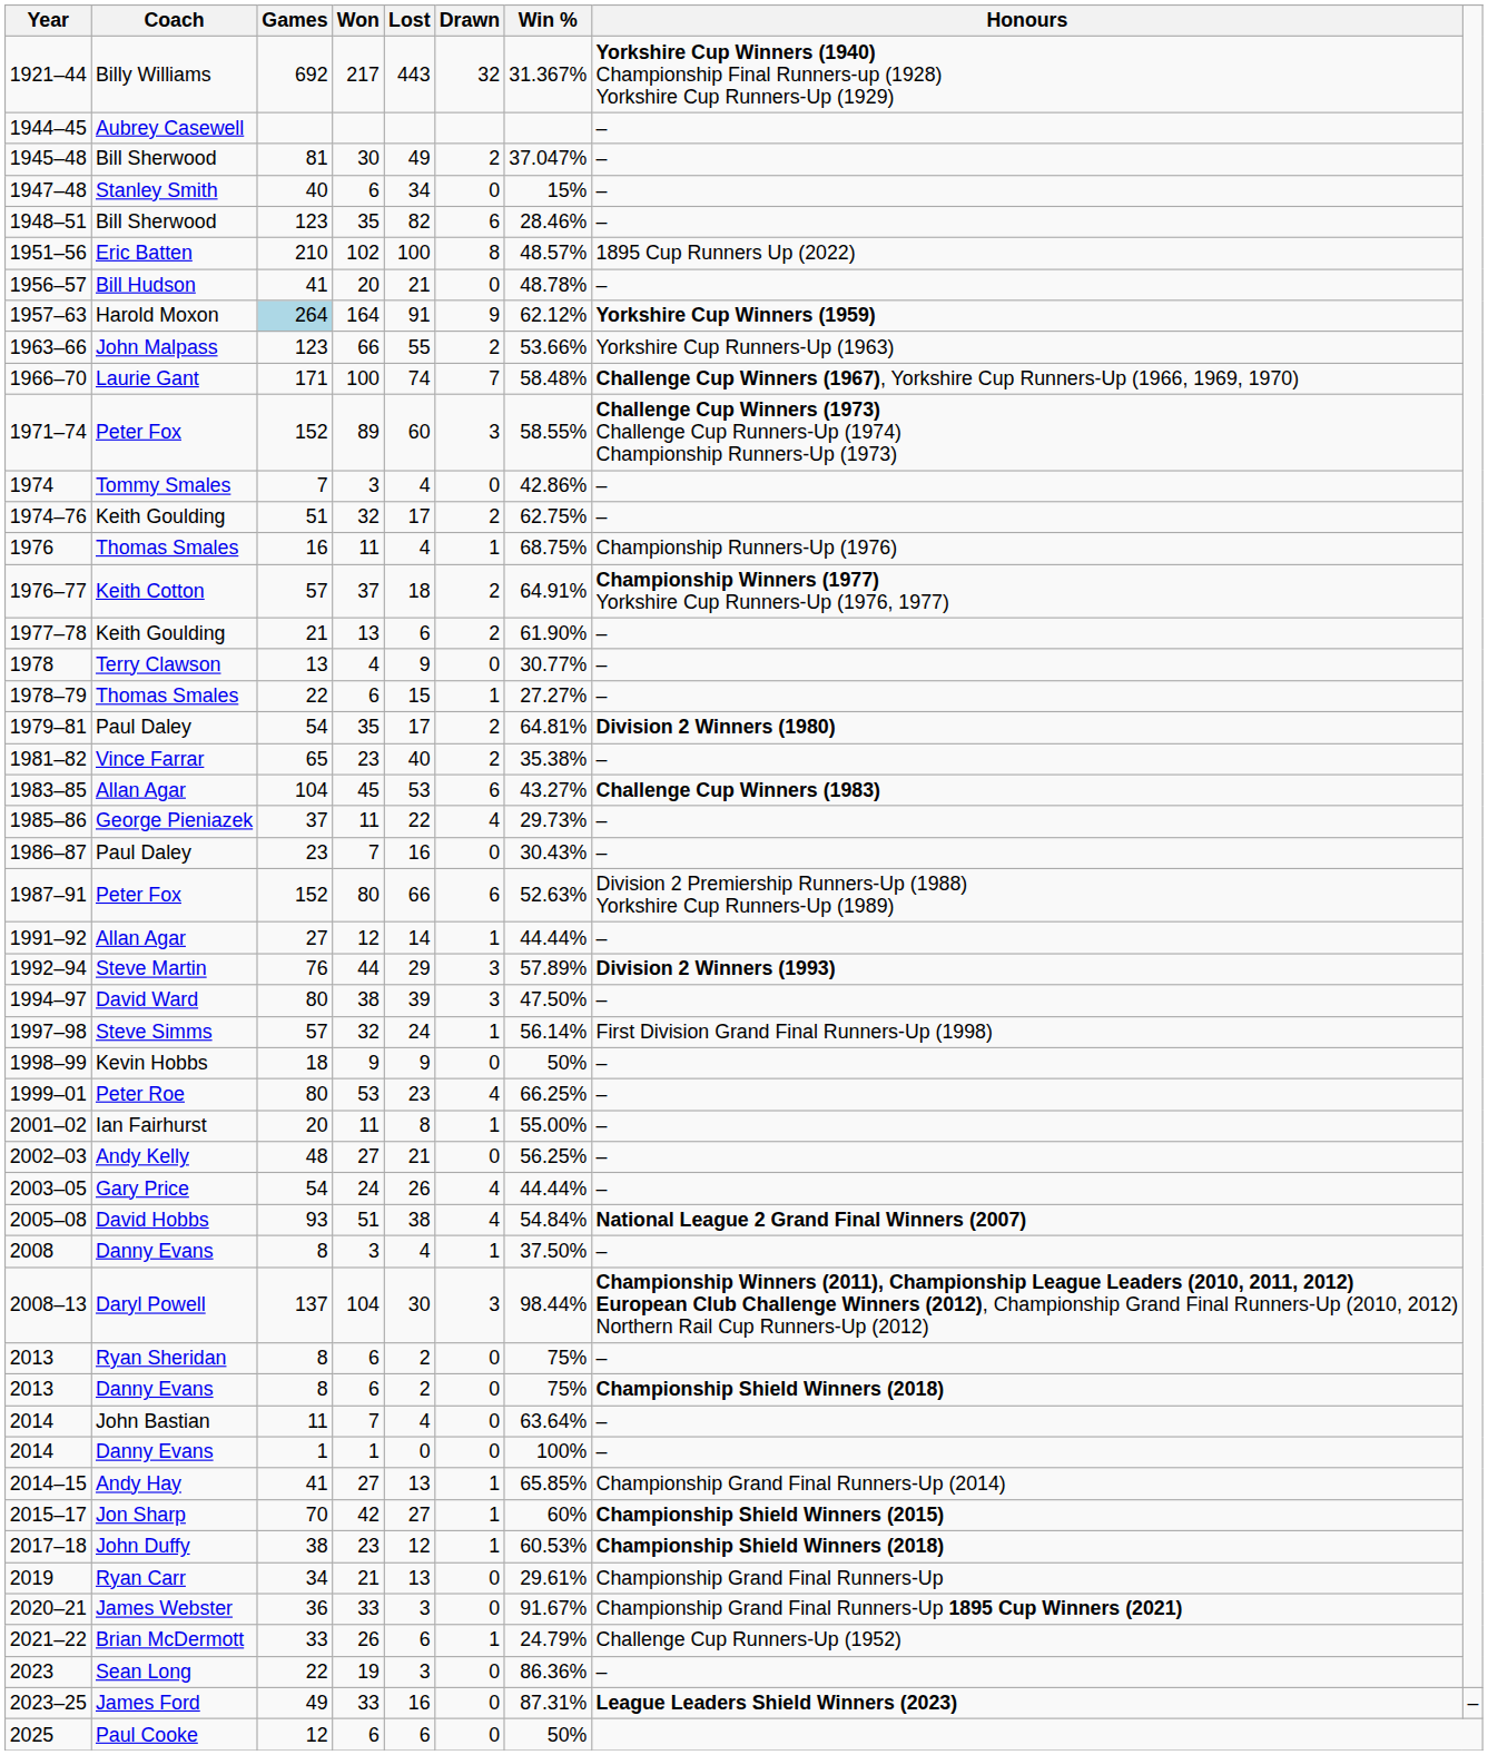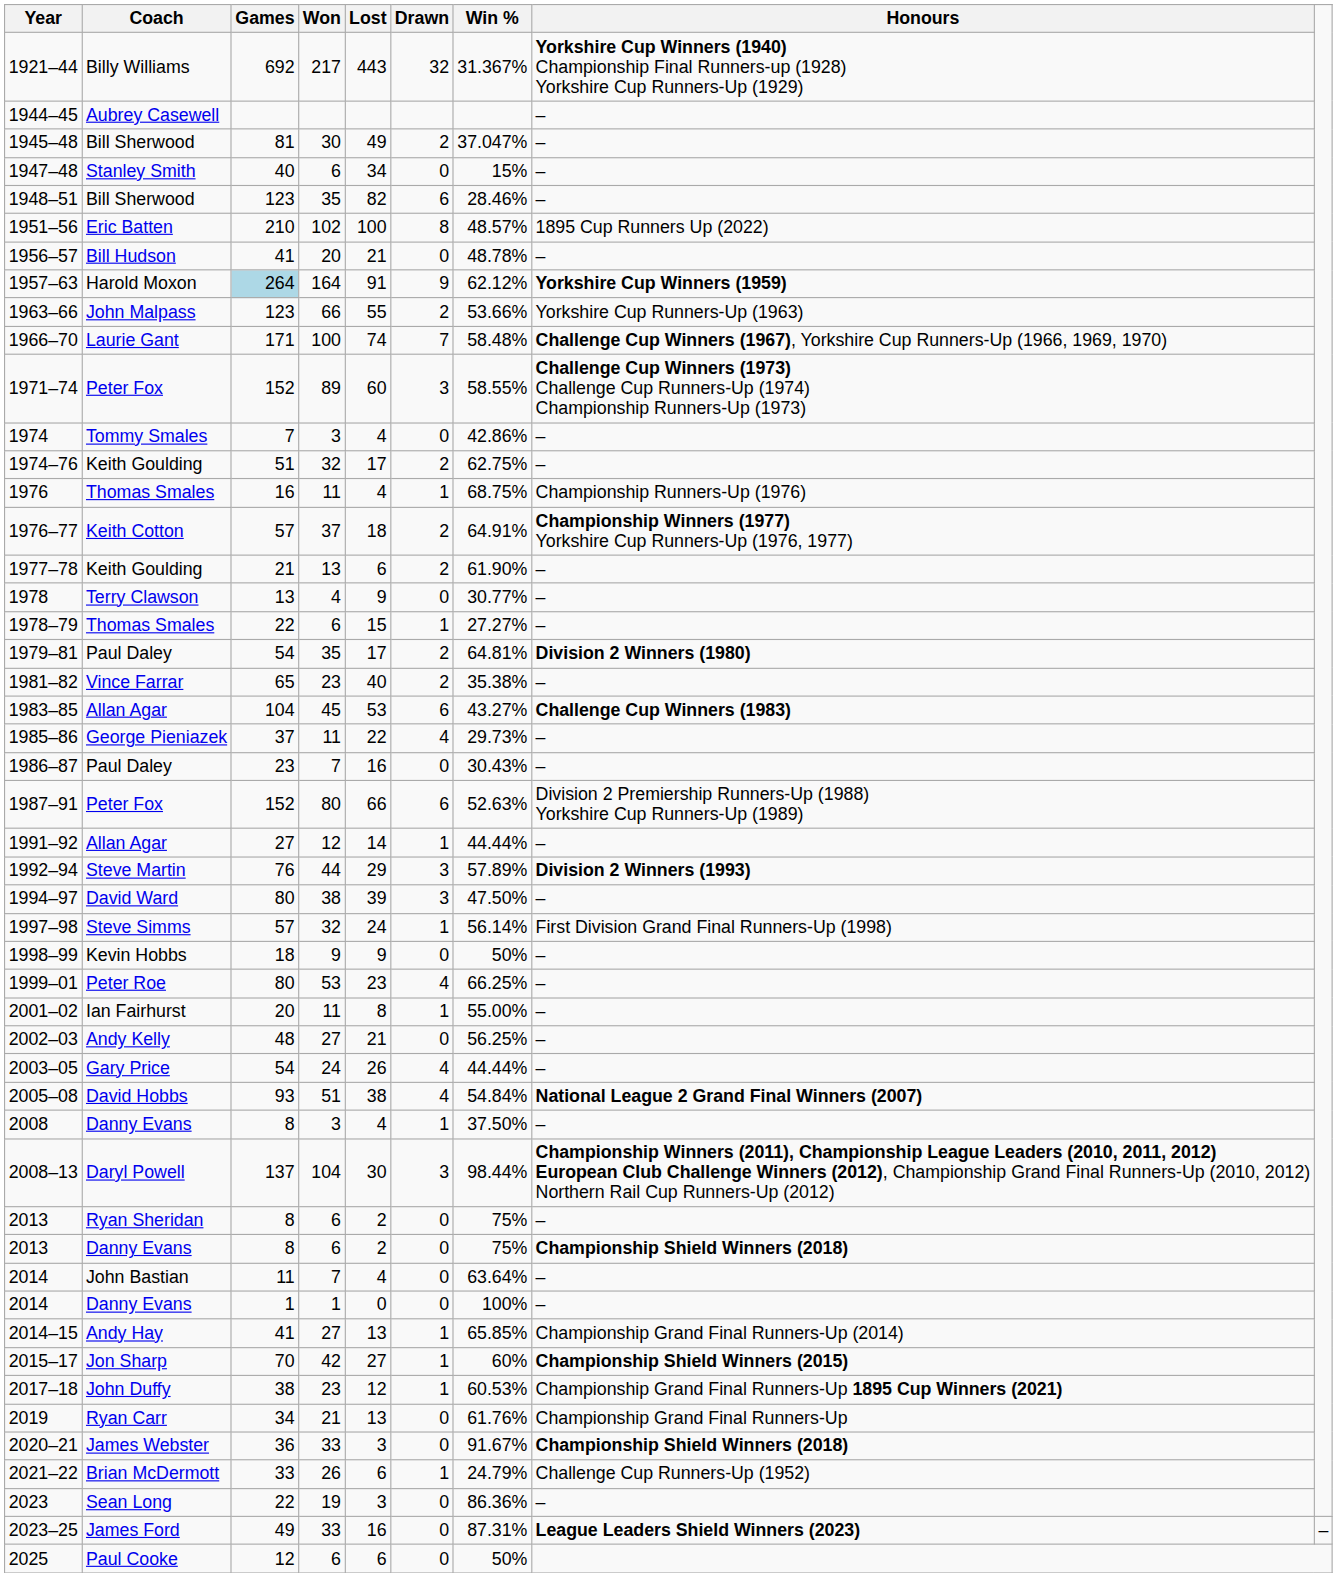 <table class="wikitable sortable">
 <tr>
 <th>Year</th>
 <th>Coach</th>
 <th>Games</th>
 <th>Won</th>
 <th>Lost</th>
 <th>Drawn</th>
 <th>Win %</th>
 <th>Honours</th>
 </tr>
 <tr>
 <td>1921–44</td>
 <td>Billy Williams</td>
 <td align=right>692</td>
 <td align=right>217</td>
 <td align=right>443</td>
 <td align=right>32</td>
 <td align=right>31.367%</td>
 <td><strong>Yorkshire Cup Winners (1940)</strong><br>Championship Final Runners-up (1928)<br>Yorkshire Cup Runners-Up (1929)</td>
 </tr>
 <tr>
 <td>1944–45</td>
 <td><a href='#'>Aubrey Casewell</a></td>
 <td align=right></td>
 <td align=right></td>
 <td align=right></td>
 <td align=right></td>
 <td align=right></td>
 <td>–</td>
 </tr>
 <tr>
 <td>1945–48</td>
 <td>Bill Sherwood</td>
 <td align=right>81</td>
 <td align=right>30</td>
 <td align=right>49</td>
 <td align=right>2</td>
 <td align=right>37.047%</td>
 <td>–</td>
 </tr>
 <tr>
 <td>1947–48</td>
 <td><a href='#'>Stanley Smith</a></td>
 <td align=right>40</td>
 <td align=right>6</td>
 <td align=right>34</td>
 <td align=right>0</td>
 <td align=right>15%</td>
 <td>–</td>
 </tr>
 <tr>
 <td>1948–51</td>
 <td>Bill Sherwood</td>
 <td align=right>123</td>
 <td align=right>35</td>
 <td align=right>82</td>
 <td align=right>6</td>
 <td align=right>28.46%</td>
 <td>–</td>
 </tr>
 <tr>
 <td>1951–56</td>
 <td><a href='#'>Eric Batten</a></td>
 <td align=right>210</td>
 <td align=right>102</td>
 <td align=right>100</td>
 <td align=right>8</td>
 <td align=right>48.57%</td>
 <td>1895 Cup Runners Up (2022)</td>
 </tr>
 <tr>
 <td>1956–57</td>
 <td><a href='#'>Bill Hudson</a></td>
 <td align=right>41</td>
 <td align=right>20</td>
 <td align=right>21</td>
 <td align=right>0</td>
 <td align=right>48.78%</td>
 <td>–</td>
 </tr>
 <tr>
 <td>1957–63</td>
 <td>Harold Moxon</td>
 <td align=right style="background: lightblue;">264</td>
 <td align=right>164</td>
 <td align=right>91</td>
 <td align=right>9</td>
 <td align=right>62.12%</td>
 <td><strong>Yorkshire Cup Winners (1959)</strong></td>
 </tr>
 <tr>
 <td>1963–66</td>
 <td><a href='#'>John Malpass</a></td>
 <td align=right>123</td>
 <td align=right>66</td>
 <td align=right>55</td>
 <td align=right>2</td>
 <td align=right>53.66%</td>
 <td>Yorkshire Cup Runners-Up (1963)</td>
 </tr>
 <tr>
 <td>1966–70</td>
 <td><a href='#'>Laurie Gant</a></td>
 <td align=right>171</td>
 <td align=right>100</td>
 <td align=right>74</td>
 <td align=right>7</td>
 <td align=right>58.48%</td>
 <td><strong>Challenge Cup Winners (1967)</strong>, Yorkshire Cup Runners-Up (1966, 1969, 1970)</td>
 </tr>
 <tr>
 <td>1971–74</td>
 <td><a href='#'>Peter Fox</a></td>
 <td align=right>152</td>
 <td align=right>89</td>
 <td align=right>60</td>
 <td align=right>3</td>
 <td align=right>58.55%</td>
 <td><strong>Challenge Cup Winners (1973)</strong><br>Challenge Cup Runners-Up (1974)<br>Championship Runners-Up (1973)</td>
 </tr>
 <tr>
 <td>1974</td>
 <td><a href='#'>Tommy Smales</a></td>
 <td align=right>7</td>
 <td align=right>3</td>
 <td align=right>4</td>
 <td align=right>0</td>
 <td align=right>42.86%</td>
 <td>–</td>
 </tr>
 <tr>
 <td>1974–76</td>
 <td>Keith Goulding</td>
 <td align=right>51</td>
 <td align=right>32</td>
 <td align=right>17</td>
 <td align=right>2</td>
 <td align=right>62.75%</td>
 <td>–</td>
 </tr>
 <tr>
 <td>1976</td>
 <td><a href='#'>Thomas Smales</a></td>
 <td align=right>16</td>
 <td align=right>11</td>
 <td align=right>4</td>
 <td align=right>1</td>
 <td align=right>68.75%</td>
 <td>Championship Runners-Up (1976)</td>
 </tr>
 <tr>
 <td>1976–77</td>
 <td><a href='#'>Keith Cotton</a></td>
 <td align=right>57</td>
 <td align=right>37</td>
 <td align=right>18</td>
 <td align=right>2</td>
 <td align=right>64.91%</td>
 <td><strong>Championship Winners (1977)</strong><br>Yorkshire Cup Runners-Up (1976, 1977)</td>
 </tr>
 <tr>
 <td>1977–78</td>
 <td>Keith Goulding</td>
 <td align=right>21</td>
 <td align=right>13</td>
 <td align=right>6</td>
 <td align=right>2</td>
 <td align=right>61.90%</td>
 <td>–</td>
 </tr>
 <tr>
 <td>1978</td>
 <td><a href='#'>Terry Clawson</a></td>
 <td align=right>13</td>
 <td align=right>4</td>
 <td align=right>9</td>
 <td align=right>0</td>
 <td align=right>30.77%</td>
 <td>–</td>
 </tr>
 <tr>
 <td>1978–79</td>
 <td><a href='#'>Thomas Smales</a></td>
 <td align=right>22</td>
 <td align=right>6</td>
 <td align=right>15</td>
 <td align=right>1</td>
 <td align=right>27.27%</td>
 <td>–</td>
 </tr>
 <tr>
 <td>1979–81</td>
 <td>Paul Daley</td>
 <td align=right>54</td>
 <td align=right>35</td>
 <td align=right>17</td>
 <td align=right>2</td>
 <td align=right>64.81%</td>
 <td><strong>Division 2 Winners (1980)</strong></td>
 </tr>
 <tr>
 <td>1981–82</td>
 <td><a href='#'>Vince Farrar</a></td>
 <td align=right>65</td>
 <td align=right>23</td>
 <td align=right>40</td>
 <td align=right>2</td>
 <td align=right>35.38%</td>
 <td>–</td>
 </tr>
 <tr>
 <td>1983–85</td>
 <td><a href='#'>Allan Agar</a></td>
 <td align=right>104</td>
 <td align=right>45</td>
 <td align=right>53</td>
 <td align=right>6</td>
 <td align=right>43.27%</td>
 <td><strong>Challenge Cup Winners (1983)</strong></td>
 </tr>
 <tr>
 <td>1985–86</td>
 <td><a href='#'>George Pieniazek</a></td>
 <td align=right>37</td>
 <td align=right>11</td>
 <td align=right>22</td>
 <td align=right>4</td>
 <td align=right>29.73%</td>
 <td>–</td>
 </tr>
 <tr>
 <td>1986–87</td>
 <td>Paul Daley</td>
 <td align=right>23</td>
 <td align=right>7</td>
 <td align=right>16</td>
 <td align=right>0</td>
 <td align=right>30.43%</td>
 <td>–</td>
 </tr>
 <tr>
 <td>1987–91</td>
 <td><a href='#'>Peter Fox</a></td>
 <td align=right>152</td>
 <td align=right>80</td>
 <td align=right>66</td>
 <td align=right>6</td>
 <td align=right>52.63%</td>
 <td>Division 2 Premiership Runners-Up (1988)<br>Yorkshire Cup Runners-Up (1989)</td>
 </tr>
 <tr>
 <td>1991–92</td>
 <td><a href='#'>Allan Agar</a></td>
 <td align=right>27</td>
 <td align=right>12</td>
 <td align=right>14</td>
 <td align=right>1</td>
 <td align=right>44.44%</td>
 <td>–</td>
 </tr>
 <tr>
 <td>1992–94</td>
 <td><a href='#'>Steve Martin</a></td>
 <td align=right>76</td>
 <td align=right>44</td>
 <td align=right>29</td>
 <td align=right>3</td>
 <td align=right>57.89%</td>
 <td><strong>Division 2 Winners (1993)</strong></td>
 </tr>
 <tr>
 <td>1994–97</td>
 <td><a href='#'>David Ward</a></td>
 <td align=right>80</td>
 <td align=right>38</td>
 <td align=right>39</td>
 <td align=right>3</td>
 <td align=right>47.50%</td>
 <td>–</td>
 </tr>
 <tr>
 <td>1997–98</td>
 <td><a href='#'>Steve Simms</a></td>
 <td align=right>57</td>
 <td align=right>32</td>
 <td align=right>24</td>
 <td align=right>1</td>
 <td align=right>56.14%</td>
 <td>First Division Grand Final Runners-Up (1998)</td>
 </tr>
 <tr>
 <td>1998–99</td>
 <td>Kevin Hobbs</td>
 <td align=right>18</td>
 <td align=right>9</td>
 <td align=right>9</td>
 <td align=right>0</td>
 <td align=right>50%</td>
 <td>–</td>
 </tr>
 <tr>
 <td>1999–01</td>
 <td><a href='#'>Peter Roe</a></td>
 <td align=right>80</td>
 <td align=right>53</td>
 <td align=right>23</td>
 <td align=right>4</td>
 <td align=right>66.25%</td>
 <td>–</td>
 </tr>
 <tr>
 <td>2001–02</td>
 <td>Ian Fairhurst</td>
 <td align=right>20</td>
 <td align=right>11</td>
 <td align=right>8</td>
 <td align=right>1</td>
 <td align=right>55.00%</td>
 <td>–</td>
 </tr>
 <tr>
 <td>2002–03</td>
 <td><a href='#'>Andy Kelly</a></td>
 <td align=right>48</td>
 <td align=right>27</td>
 <td align=right>21</td>
 <td align=right>0</td>
 <td align=right>56.25%</td>
 <td>–</td>
 </tr>
 <tr>
 <td>2003–05</td>
 <td><a href='#'>Gary Price</a></td>
 <td align=right>54</td>
 <td align=right>24</td>
 <td align=right>26</td>
 <td align=right>4</td>
 <td align=right>44.44%</td>
 <td>–</td>
 </tr>
 <tr>
 <td>2005–08</td>
 <td><a href='#'>David Hobbs</a></td>
 <td align=right>93</td>
 <td align=right>51</td>
 <td align=right>38</td>
 <td align=right>4</td>
 <td align=right>54.84%</td>
 <td><strong>National League 2 Grand Final Winners (2007)</strong></td>
 </tr>
 <tr>
 <td>2008</td>
 <td><a href='#'>Danny Evans</a></td>
 <td align=right>8</td>
 <td align=right>3</td>
 <td align=right>4</td>
 <td align=right>1</td>
 <td align=right>37.50%</td>
 <td>–</td>
 </tr>
 <tr>
 <td>2008–13</td>
 <td><a href='#'>Daryl Powell</a></td>
 <td align=right>137</td>
 <td align=right>104</td>
 <td align=right>30</td>
 <td align=right>3</td>
 <td align=right>98.44%</td>
 <td><strong>Championship Winners (2011), Championship League Leaders (2010, 2011, 2012)</strong><br><strong>European Club Challenge Winners (2012)</strong>, Championship Grand Final Runners-Up (2010, 2012)<br>Northern Rail Cup Runners-Up (2012)</td>
 </tr>
 <tr>
 <td>2013</td>
 <td><a href='#'>Ryan Sheridan</a></td>
 <td align=right>8</td>
 <td align=right>6</td>
 <td align=right>2</td>
 <td align=right>0</td>
 <td align=right>75%</td>
 <td>–</td>
 </tr>
 <tr>
 <td>2013</td>
 <td><a href='#'>Danny Evans</a></td>
 <td align=right>8</td>
 <td align=right>6</td>
 <td align=right>2</td>
 <td align=right>0</td>
 <td align=right>75%</td>
 <td><strong>Championship Shield Winners (2018)</strong></td>
 </tr>
 <tr>
 <td>2014</td>
 <td>John Bastian</td>
 <td align=right>11</td>
 <td align=right>7</td>
 <td align=right>4</td>
 <td align=right>0</td>
 <td align=right>63.64%</td>
 <td>–</td>
 </tr>
 <tr>
 <td>2014</td>
 <td><a href='#'>Danny Evans</a></td>
 <td align=right>1</td>
 <td align=right>1</td>
 <td align=right>0</td>
 <td align=right>0</td>
 <td align=right>100%</td>
 <td>–</td>
 </tr>
 <tr>
 <td>2014–15</td>
 <td><a href='#'>Andy Hay</a></td>
 <td align=right>41</td>
 <td align=right>27</td>
 <td align=right>13</td>
 <td align=right>1</td>
 <td align=right>65.85%</td>
 <td>Championship Grand Final Runners-Up (2014)</td>
 </tr>
 <tr>
 <td>2015–17</td>
 <td><a href='#'>Jon Sharp</a></td>
 <td align=right>70</td>
 <td align=right>42</td>
 <td align=right>27</td>
 <td align=right>1</td>
 <td align=right>60%</td>
 <td><strong>Championship Shield Winners (2015)</strong></td>
 </tr>
 <tr>
 <td>2017–18</td>
 <td><a href='#'>John Duffy</a></td>
 <td align=right>38</td>
 <td align=right>23</td>
 <td align=right>12</td>
 <td align=right>1</td>
 <td align=right>60.53%</td>
-<td><strong>Championship Shield Winners (2018)</strong></td>
+<td>Championship Grand Final Runners-Up <strong>1895 Cup Winners (2021)</strong></td>
 </tr>
 <tr>
 <td>2019</td>
 <td><a href='#'>Ryan Carr</a></td>
 <td align=right>34</td>
 <td align=right>21</td>
 <td align=right>13</td>
 <td align=right>0</td>
-<td align=right>29.61%</td>
+<td align=right>61.76%</td>
 <td>Championship Grand Final Runners-Up</td>
 </tr>
 <tr>
 <td>2020–21</td>
 <td><a href='#'>James Webster</a></td>
 <td align=right>36</td>
 <td align=right>33</td>
 <td align=right>3</td>
 <td align=right>0</td>
 <td align=right>91.67%</td>
-<td>Championship Grand Final Runners-Up <strong>1895 Cup Winners (2021)</strong></td>
+<td><strong>Championship Shield Winners (2018)</strong></td>
 </tr>
 <tr>
 <td>2021–22</td>
 <td><a href='#'>Brian McDermott</a></td>
 <td align=right>33</td>
 <td align=right>26</td>
 <td align=right>6</td>
 <td align=right>1</td>
 <td align=right>24.79%</td>
 <td>Challenge Cup Runners-Up (1952)</td>
 </tr>
 <tr>
 <td>2023</td>
 <td><a href='#'>Sean Long</a></td>
 <td align=right>22</td>
 <td align=right>19</td>
 <td align=right>3</td>
 <td align=right>0</td>
 <td align=right>86.36%</td>
 <td>–</td>
 </tr>
 <tr>
 <td>2023–25</td>
 <td><a href='#'>James Ford</a></td>
 <td align=right>49</td>
 <td align=right>33</td>
 <td align=right>16</td>
 <td align=right>0</td>
 <td align=right>87.31%</td>
 <td><strong>League Leaders Shield Winners (2023)</strong></td>
 <td>–</td>
 </tr>
 <tr>
 <td>2025</td>
 <td><a href='#'>Paul Cooke</a></td>
 <td align=right>12</td>
 <td align=right>6</td>
 <td align=right>6</td>
 <td align=right>0</td>
 <td align=right>50%</td>
 </tr>
 </table>
